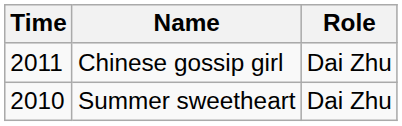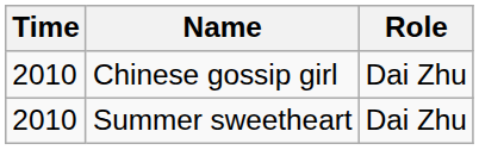 <table class="wikitable">
 <tr>
 <th>Time</th>
 <th>Name</th>
 <th>Role</th>
 </tr>
 <tr>
-<td>2011</td>
+<td>2010</td>
 <td>Chinese gossip girl</td>
 <td>Dai Zhu</td>
 </tr>
 <tr>
 <td>2010</td>
 <td>Summer sweetheart</td>
 <td>Dai Zhu</td>
 </tr>
 </table>
